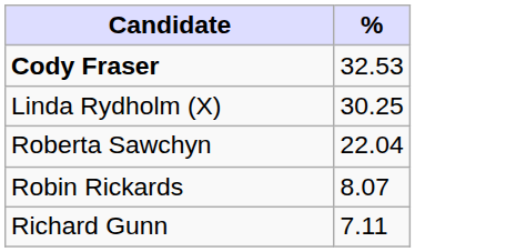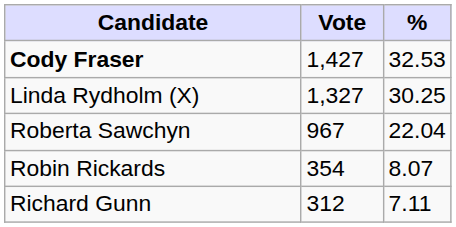 <table class="wikitable sortable">
 <tr>
 <th style="background:#ddf; width:200px;">Candidate</th>
+<th style="background:#ddf; width:50px;">Vote</th>
 <th style="background:#ddf; width:30px;">%</th>
 </tr>
 <tr>
 <td><strong>Cody Fraser</strong></td>
+<td>1,427</td>
 <td>32.53</td>
 </tr>
 <tr>
 <td>Linda Rydholm (X)</td>
+<td>1,327</td>
 <td>30.25</td>
 </tr>
 <tr>
 <td>Roberta Sawchyn</td>
+<td>967</td>
 <td>22.04</td>
 </tr>
 <tr>
 <td>Robin Rickards</td>
+<td>354</td>
 <td>8.07</td>
 </tr>
 <tr>
 <td>Richard Gunn</td>
+<td>312</td>
 <td>7.11</td>
 </tr>
 </table>
